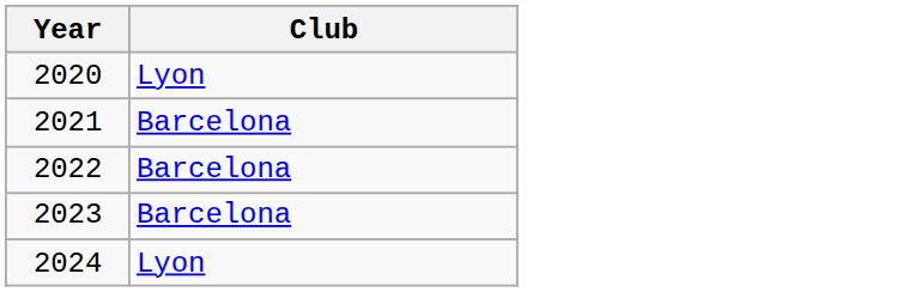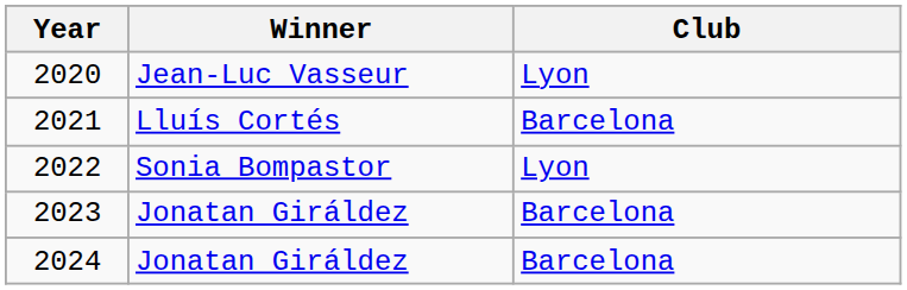 <table class="wikitable">
 <tr>
 <th style="width:50px;">Year</th>
+<th style="width:170px;">Winner</th>
 <th style="width:170px;">Club</th>
 </tr>
 <tr>
 <td align="center">2020</td>
+<td> <a href='#'>Jean-Luc Vasseur</a></td>
 <td> <a href='#'>Lyon</a></td>
 </tr>
 <tr>
 <td align="center">2021</td>
+<td> <a href='#'>Lluís Cortés</a></td>
 <td> <a href='#'>Barcelona</a></td>
 </tr>
 <tr>
 <td align="center">2022</td>
-<td> <a href='#'>Barcelona</a></td>
+<td> <a href='#'>Sonia Bompastor</a></td>
+<td> <a href='#'>Lyon</a></td>
 </tr>
 <tr>
 <td align="center">2023</td>
+<td> <a href='#'>Jonatan Giráldez</a></td>
 <td> <a href='#'>Barcelona</a></td>
 </tr>
 <tr>
 <td align="center">2024</td>
-<td> <a href='#'>Lyon</a></td>
+<td> <a href='#'>Jonatan Giráldez</a></td>
+<td> <a href='#'>Barcelona</a></td>
 </tr>
 </table>
